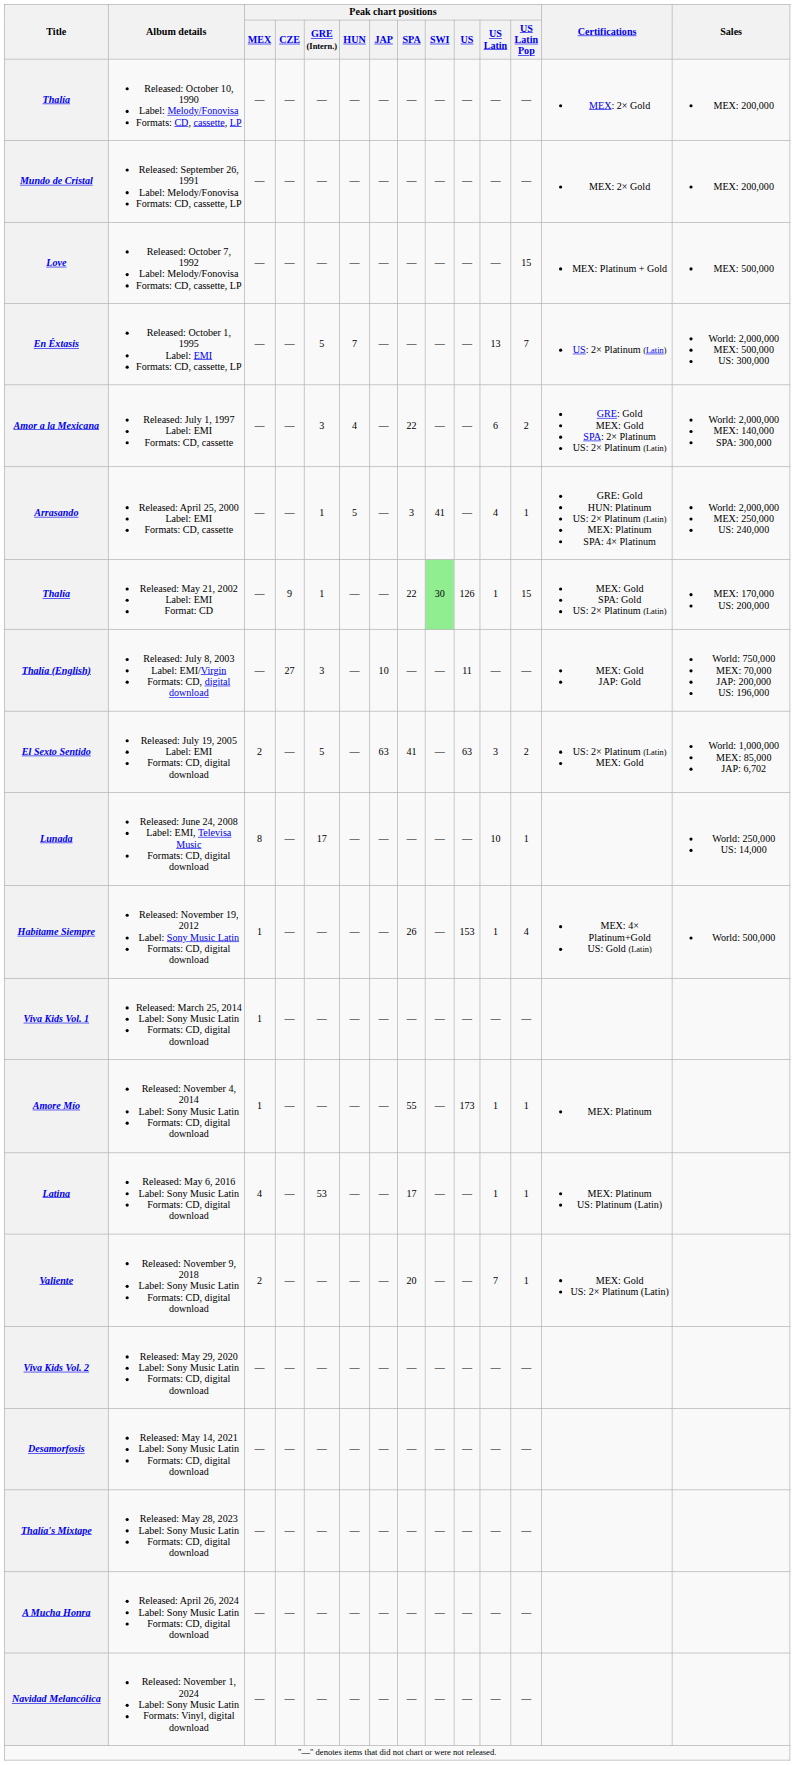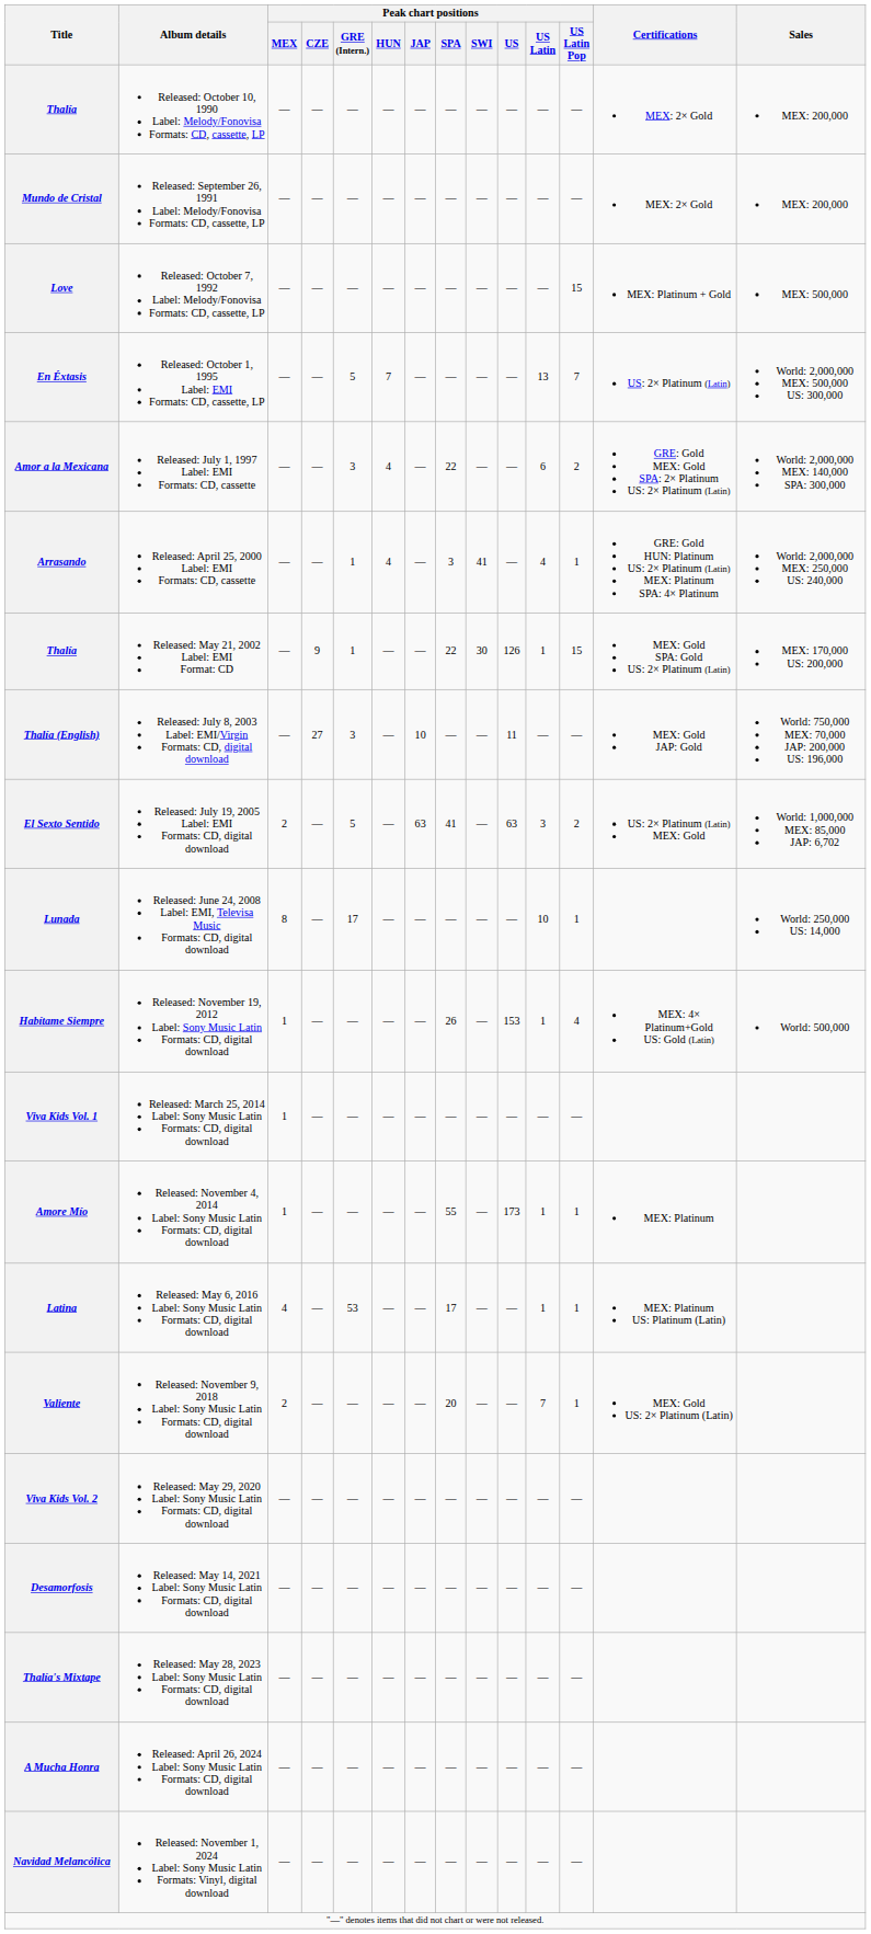 <table class="wikitable plainrowheaders" style="text-align:center;">
 <tr>
 <th scope="col" rowspan="2" style="width:16em;">Title</th>
 <th scope="col" rowspan="2" style="width:18em;">Album details</th>
 <th scope="col" colspan="10">Peak chart positions</th>
 <th scope="col" rowspan="2" style="width:18em;"><a href='#'>Certifications</a></th>
 <th scope="col" rowspan="2" style="width:18em;">Sales</th>
 </tr>
 <tr>
 <th scope="col" style="width:3em;font-size:100%;"><a href='#'>MEX</a><br></th>
 <th scope="col" style="width:3em;font-size:100%;"><a href='#'>CZE</a><br></th>
 <th scope="col" style="width:3em;font-size:100%;"><a href='#'>GRE</a> <small>(Intern.)</small><br></th>
 <th scope="col" style="width:3em;font-size:100%;"><a href='#'>HUN</a><br></th>
 <th scope="col" style="width:3em;font-size:100%;"><a href='#'>JAP</a><br></th>
 <th scope="col" style="width:3em;font-size:100%;"><a href='#'>SPA</a><br></th>
 <th scope="col" style="width:3em;font-size:100%;"><a href='#'>SWI</a><br></th>
 <th scope="col" style="width:3em;font-size:100%;"><a href='#'>US</a><br></th>
 <th scope="col" style="width:3em;font-size:100%;"><a href='#'>US<br>Latin</a><br></th>
 <th scope="col" style="width:3em;font-size:100%;"><a href='#'>US<br>Latin Pop</a><br></th>
 </tr>
 <tr>
 <th scope="row"><em><a href='#'>Thalía</a></em></th>
 <td><br><ul><li>Released: October 10, 1990</li><li>Label: <a href='#'>Melody/Fonovisa</a></li><li>Formats: <a href='#'>CD</a>, <a href='#'>cassette</a>, <a href='#'>LP</a></li></ul></td>
 <td>—</td>
 <td>—</td>
 <td>—</td>
 <td>—</td>
 <td>—</td>
 <td>—</td>
 <td>—</td>
 <td>—</td>
 <td>—</td>
 <td>—</td>
 <td><br><ul><li><a href='#'>MEX</a>: 2× Gold</li></ul></td>
 <td><br><ul><li>MEX: 200,000</li></ul></td>
 </tr>
 <tr>
 <th scope="row"><em><a href='#'>Mundo de Cristal</a></em></th>
 <td><br><ul><li>Released: September 26, 1991</li><li>Label: Melody/Fonovisa</li><li>Formats: CD, cassette, LP</li></ul></td>
 <td>—</td>
 <td>—</td>
 <td>—</td>
 <td>—</td>
 <td>—</td>
 <td>—</td>
 <td>—</td>
 <td>—</td>
 <td>—</td>
 <td>—</td>
 <td><br><ul><li>MEX: 2× Gold</li></ul></td>
 <td><br><ul><li>MEX: 200,000</li></ul></td>
 </tr>
 <tr>
 <th scope="row"><em><a href='#'>Love</a></em></th>
 <td><br><ul><li>Released: October 7, 1992</li><li>Label: Melody/Fonovisa</li><li>Formats: CD, cassette, LP</li></ul></td>
 <td>—</td>
 <td>—</td>
 <td>—</td>
 <td>—</td>
 <td>—</td>
 <td>—</td>
 <td>—</td>
 <td>—</td>
 <td>—</td>
 <td>15</td>
 <td><br><ul><li>MEX: Platinum + Gold</li></ul></td>
 <td><br><ul><li>MEX: 500,000</li></ul></td>
 </tr>
 <tr>
 <th scope="row"><em><a href='#'>En Éxtasis</a></em></th>
 <td><br><ul><li>Released: October 1, 1995</li><li>Label: <a href='#'>EMI</a></li><li>Formats: CD, cassette, LP</li></ul></td>
 <td>—</td>
 <td>—</td>
 <td>5</td>
 <td>7</td>
 <td>—</td>
 <td>—</td>
 <td>—</td>
 <td>—</td>
 <td>13</td>
 <td>7</td>
 <td><br><ul><li><a href='#'>US</a>: 2× Platinum <small>(<a href='#'>Latin</a>)</small></li></ul></td>
 <td><br><ul><li>World: 2,000,000</li><li>MEX: 500,000</li><li>US: 300,000</li></ul></td>
 </tr>
 <tr>
 <th scope="row"><em><a href='#'>Amor a la Mexicana</a></em></th>
 <td><br><ul><li>Released: July 1, 1997</li><li>Label: EMI</li><li>Formats: CD, cassette</li></ul></td>
 <td>—</td>
 <td>—</td>
 <td>3</td>
 <td>4</td>
 <td>—</td>
 <td>22</td>
 <td>—</td>
 <td>—</td>
 <td>6</td>
 <td>2</td>
 <td><br><ul><li><a href='#'>GRE</a>: Gold</li><li>MEX: Gold</li><li><a href='#'>SPA</a>: 2× Platinum</li><li>US: 2× Platinum <small>(Latin)</small></li></ul></td>
 <td><br><ul><li>World: 2,000,000</li><li>MEX: 140,000</li><li>SPA: 300,000</li></ul></td>
 </tr>
 <tr>
 <th scope="row"><em><a href='#'>Arrasando</a></em></th>
 <td><br><ul><li>Released: April 25, 2000</li><li>Label: EMI</li><li>Formats: CD, cassette</li></ul></td>
 <td>—</td>
 <td>—</td>
 <td>1</td>
-<td>5</td>
+<td>4</td>
 <td>—</td>
 <td>3</td>
 <td>41</td>
 <td>—</td>
 <td>4</td>
 <td>1</td>
 <td><br><ul><li>GRE: Gold</li><li>HUN: Platinum</li><li>US: 2× Platinum <small>(Latin)</small></li><li>MEX: Platinum</li><li>SPA: 4× Platinum</li></ul></td>
 <td><br><ul><li>World: 2,000,000</li><li>MEX: 250,000</li><li>US: 240,000</li></ul></td>
 </tr>
 <tr>
 <th scope="row"><em><a href='#'>Thalía</a></em></th>
 <td><br><ul><li>Released: May 21, 2002</li><li>Label: EMI</li><li>Format: CD</li></ul></td>
 <td>—</td>
 <td>9</td>
 <td>1</td>
 <td>—</td>
 <td>—</td>
 <td>22</td>
-<td style="background: lightgreen;">30</td>
+<td>30</td>
 <td>126</td>
 <td>1</td>
 <td>15</td>
 <td><br><ul><li>MEX: Gold</li><li>SPA: Gold</li><li>US: 2× Platinum <small>(Latin)</small></li></ul></td>
 <td><br><ul><li>MEX: 170,000</li><li>US: 200,000</li></ul></td>
 </tr>
 <tr>
 <th scope="row"><em><a href='#'>Thalía (English)</a></em></th>
 <td><br><ul><li>Released: July 8, 2003</li><li>Label: EMI/<a href='#'>Virgin</a></li><li>Formats: CD, <a href='#'>digital download</a></li></ul></td>
 <td>—</td>
 <td>27</td>
 <td>3</td>
 <td>—</td>
 <td>10</td>
 <td>—</td>
 <td>—</td>
 <td>11</td>
 <td>—</td>
 <td>—</td>
 <td><br><ul><li>MEX: Gold</li><li>JAP: Gold</li></ul></td>
 <td><br><ul><li>World: 750,000</li><li>MEX: 70,000</li><li>JAP: 200,000</li><li>US: 196,000</li></ul></td>
 </tr>
 <tr>
 <th scope="row"><em><a href='#'>El Sexto Sentido</a></em></th>
 <td><br><ul><li>Released: July 19, 2005</li><li>Label: EMI</li><li>Formats: CD, digital download</li></ul></td>
 <td>2</td>
 <td>—</td>
 <td>5</td>
 <td>—</td>
 <td>63</td>
 <td>41</td>
 <td>—</td>
 <td>63</td>
 <td>3</td>
 <td>2</td>
 <td><br><ul><li>US: 2× Platinum <small>(Latin)</small></li><li>MEX: Gold</li></ul></td>
 <td><br><ul><li>World: 1,000,000</li><li>MEX: 85,000</li><li>JAP: 6,702</li></ul></td>
 </tr>
 <tr>
 <th scope="row"><em><a href='#'>Lunada</a></em></th>
 <td><br><ul><li>Released: June 24, 2008</li><li>Label: EMI, <a href='#'>Televisa Music</a></li><li>Formats: CD, digital download</li></ul></td>
 <td>8</td>
 <td>—</td>
 <td>17</td>
 <td>—</td>
 <td>—</td>
 <td>—</td>
 <td>—</td>
 <td>—</td>
 <td>10</td>
 <td>1</td>
 <td></td>
 <td><br><ul><li>World: 250,000</li><li>US: 14,000</li></ul></td>
 </tr>
 <tr>
 <th scope="row"><em><a href='#'>Habítame Siempre</a></em></th>
 <td><br><ul><li>Released: November 19, 2012</li><li>Label: <a href='#'>Sony Music Latin</a></li><li>Formats: CD, digital download</li></ul></td>
 <td>1</td>
 <td>—</td>
 <td>—</td>
 <td>—</td>
 <td>—</td>
 <td>26</td>
 <td>—</td>
 <td>153</td>
 <td>1</td>
 <td>4</td>
 <td><br><ul><li>MEX: 4× Platinum+Gold</li><li>US: Gold <small>(Latin)</small></li></ul></td>
 <td><br><ul><li>World: 500,000</li></ul></td>
 </tr>
 <tr>
 <th scope="row"><em><a href='#'>Viva Kids Vol. 1</a></em></th>
 <td><br><ul><li>Released: March 25, 2014</li><li>Label: Sony Music Latin</li><li>Formats: CD, digital download</li></ul></td>
 <td>1</td>
 <td>—</td>
 <td>—</td>
 <td>—</td>
 <td>—</td>
 <td>—</td>
 <td>—</td>
 <td>—</td>
 <td>—</td>
 <td>—</td>
 <td></td>
 <td></td>
 </tr>
 <tr>
 <th scope="row"><em><a href='#'>Amore Mío</a></em></th>
 <td><br><ul><li>Released: November 4, 2014</li><li>Label: Sony Music Latin</li><li>Formats: CD, digital download</li></ul></td>
 <td>1</td>
 <td>—</td>
 <td>—</td>
 <td>—</td>
 <td>—</td>
 <td>55</td>
 <td>—</td>
 <td>173</td>
 <td>1</td>
 <td>1</td>
 <td><br><ul><li>MEX: Platinum</li></ul></td>
 <td></td>
 </tr>
 <tr>
 <th scope="row"><em><a href='#'>Latina</a></em></th>
 <td><br><ul><li>Released: May 6, 2016</li><li>Label: Sony Music Latin</li><li>Formats: CD, digital download</li></ul></td>
 <td>4</td>
 <td>—</td>
 <td>53</td>
 <td>—</td>
 <td>—</td>
 <td>17</td>
 <td>—</td>
 <td>—</td>
 <td>1</td>
 <td>1</td>
 <td><br><ul><li>MEX: Platinum</li><li>US: Platinum (Latin)</li></ul></td>
 <td></td>
 </tr>
 <tr>
 <th scope="row"><em><a href='#'>Valiente</a></em></th>
 <td><br><ul><li>Released: November 9, 2018</li><li>Label: Sony Music Latin</li><li>Formats: CD, digital download</li></ul></td>
 <td>2</td>
 <td>—</td>
 <td>—</td>
 <td>—</td>
 <td>—</td>
 <td>20</td>
 <td>—</td>
 <td>—</td>
 <td>7</td>
 <td>1</td>
 <td><br><ul><li>MEX: Gold</li><li>US: 2× Platinum (Latin)</li></ul></td>
 <td></td>
 </tr>
 <tr>
 <th scope="row"><em><a href='#'>Viva Kids Vol. 2</a></em></th>
 <td><br><ul><li>Released: May 29, 2020</li><li>Label: Sony Music Latin</li><li>Formats: CD, digital download</li></ul></td>
 <td>—</td>
 <td>—</td>
 <td>—</td>
 <td>—</td>
 <td>—</td>
 <td>—</td>
 <td>—</td>
 <td>—</td>
 <td>—</td>
 <td>—</td>
 <td></td>
 <td></td>
 </tr>
 <tr>
 <th scope="row"><em><a href='#'>Desamorfosis</a></em></th>
 <td><br><ul><li>Released: May 14, 2021</li><li>Label: Sony Music Latin</li><li>Formats: CD, digital download</li></ul></td>
 <td>—</td>
 <td>—</td>
 <td>—</td>
 <td>—</td>
 <td>—</td>
 <td>—</td>
 <td>—</td>
 <td>—</td>
 <td>—</td>
 <td>—</td>
 <td></td>
 <td></td>
 </tr>
 <tr>
 <th scope="row"><em><a href='#'>Thalía's Mixtape</a></em></th>
 <td><br><ul><li>Released: May 28, 2023</li><li>Label: Sony Music Latin</li><li>Formats: CD, digital download</li></ul></td>
 <td>—</td>
 <td>—</td>
 <td>—</td>
 <td>—</td>
 <td>—</td>
 <td>—</td>
 <td>—</td>
 <td>—</td>
 <td>—</td>
 <td>—</td>
 <td></td>
 <td></td>
 </tr>
 <tr>
 <th scope="row"><em><a href='#'>A Mucha Honra</a></em></th>
 <td><br><ul><li>Released: April 26, 2024</li><li>Label: Sony Music Latin</li><li>Formats: CD, digital download</li></ul></td>
 <td>—</td>
 <td>—</td>
 <td>—</td>
 <td>—</td>
 <td>—</td>
 <td>—</td>
 <td>—</td>
 <td>—</td>
 <td>—</td>
 <td>—</td>
 <td></td>
 <td></td>
 </tr>
 <tr>
 <th scope="row"><em><a href='#'>Navidad Melancólica</a></em></th>
 <td><br><ul><li>Released: November 1, 2024</li><li>Label: Sony Music Latin</li><li>Formats: Vinyl, digital download</li></ul></td>
 <td>—</td>
 <td>—</td>
 <td>—</td>
 <td>—</td>
 <td>—</td>
 <td>—</td>
 <td>—</td>
 <td>—</td>
 <td>—</td>
 <td>—</td>
 <td></td>
 <td></td>
 </tr>
 <tr>
 <td colspan="15" style="font-size:85%">"—" denotes items that did not chart or were not released.</td>
 </tr>
 </table>
